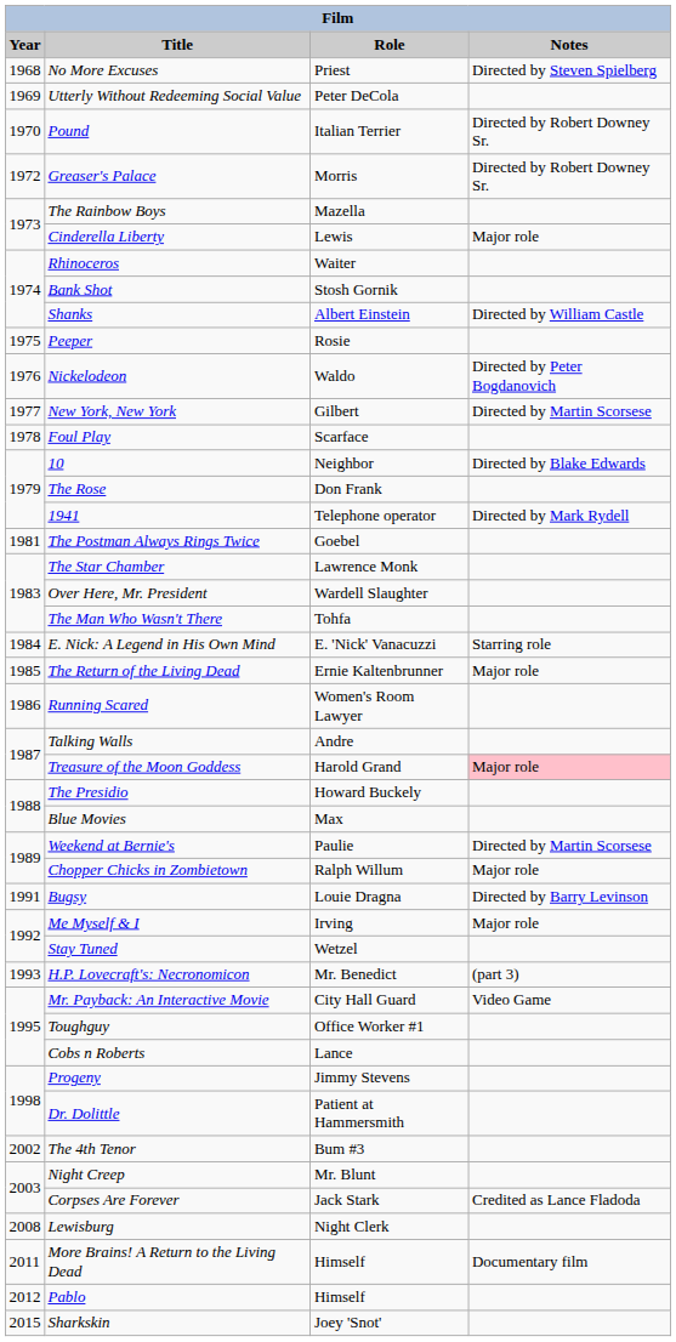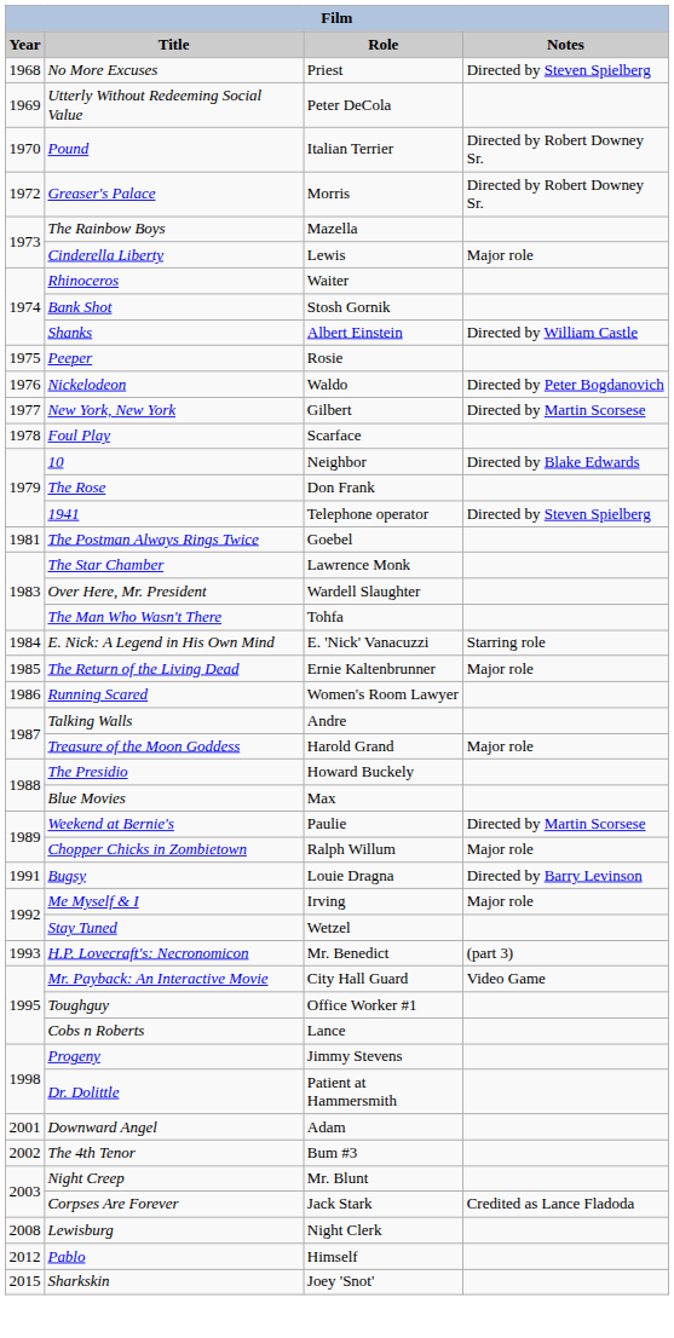 <table class="wikitable" style="font-size:90%">
 <tr style="text-align:center;">
 <th colspan=4 style="background:#B0C4DE;">Film</th>
 </tr>
 <tr style="text-align:center;">
 <th style="background:#ccc;">Year</th>
 <th style="background:#ccc;">Title</th>
 <th style="background:#ccc;">Role</th>
 <th style="background:#ccc;">Notes</th>
 </tr>
 <tr>
 <td>1968</td>
 <td><em>No More Excuses</em></td>
 <td>Priest</td>
 <td>Directed by <a href='#'>Steven Spielberg</a></td>
 </tr>
 <tr>
 <td>1969</td>
 <td><em>Utterly Without Redeeming Social Value</em></td>
 <td>Peter DeCola</td>
 <td></td>
 </tr>
 <tr>
 <td>1970</td>
 <td><em><a href='#'>Pound</a></em></td>
 <td>Italian Terrier</td>
 <td>Directed by Robert Downey Sr.</td>
 </tr>
 <tr>
 <td>1972</td>
 <td><em><a href='#'>Greaser's Palace</a></em></td>
 <td>Morris</td>
 <td>Directed by Robert Downey Sr.</td>
 </tr>
 <tr>
 <td rowspan=2>1973</td>
 <td><em>The Rainbow Boys</em></td>
 <td>Mazella</td>
 <td></td>
 </tr>
 <tr>
 <td><em><a href='#'>Cinderella Liberty</a></em></td>
 <td>Lewis</td>
 <td>Major role</td>
 </tr>
 <tr>
 <td rowspan=3>1974</td>
 <td><em><a href='#'>Rhinoceros</a></em></td>
 <td>Waiter</td>
 <td></td>
 </tr>
 <tr>
 <td><em><a href='#'>Bank Shot</a></em></td>
 <td>Stosh Gornik</td>
 <td></td>
 </tr>
 <tr>
 <td><em><a href='#'>Shanks</a></em></td>
 <td><a href='#'>Albert Einstein</a></td>
 <td>Directed by <a href='#'>William Castle</a></td>
 </tr>
 <tr>
 <td>1975</td>
 <td><em><a href='#'>Peeper</a></em></td>
 <td>Rosie</td>
 <td></td>
 </tr>
 <tr>
 <td>1976</td>
 <td><em><a href='#'>Nickelodeon</a></em></td>
 <td>Waldo</td>
 <td>Directed by <a href='#'>Peter Bogdanovich</a></td>
 </tr>
 <tr>
 <td>1977</td>
 <td><em><a href='#'>New York, New York</a></em></td>
 <td>Gilbert</td>
 <td>Directed by <a href='#'>Martin Scorsese</a></td>
 </tr>
 <tr>
 <td>1978</td>
 <td><em><a href='#'>Foul Play</a></em></td>
 <td>Scarface</td>
 <td></td>
 </tr>
 <tr>
 <td rowspan=3>1979</td>
 <td><em><a href='#'>10</a></em></td>
 <td>Neighbor</td>
 <td>Directed by <a href='#'>Blake Edwards</a></td>
 </tr>
 <tr>
 <td><em><a href='#'>The Rose</a></em></td>
 <td>Don Frank</td>
 <td></td>
 </tr>
 <tr>
 <td><em><a href='#'>1941</a></em></td>
 <td>Telephone operator</td>
-<td>Directed by <a href='#'>Mark Rydell</a></td>
+<td>Directed by <a href='#'>Steven Spielberg</a></td>
 </tr>
 <tr>
 <td>1981</td>
 <td><em><a href='#'>The Postman Always Rings Twice</a></em></td>
 <td>Goebel</td>
 <td></td>
 </tr>
 <tr>
 <td rowspan=3>1983</td>
 <td><em><a href='#'>The Star Chamber</a></em></td>
 <td>Lawrence Monk</td>
 <td></td>
 </tr>
 <tr>
 <td><em>Over Here, Mr. President</em></td>
 <td>Wardell Slaughter</td>
 <td></td>
 </tr>
 <tr>
 <td><em><a href='#'>The Man Who Wasn't There</a></em></td>
 <td>Tohfa</td>
 <td></td>
 </tr>
 <tr>
 <td>1984</td>
 <td><em>E. Nick: A Legend in His Own Mind</em></td>
 <td>E. 'Nick' Vanacuzzi</td>
 <td>Starring role</td>
 </tr>
 <tr>
 <td>1985</td>
 <td><em><a href='#'>The Return of the Living Dead</a></em></td>
 <td>Ernie Kaltenbrunner</td>
 <td>Major role</td>
 </tr>
 <tr>
 <td>1986</td>
 <td><em><a href='#'>Running Scared</a></em></td>
 <td>Women's Room Lawyer</td>
 <td></td>
 </tr>
 <tr>
 <td rowspan=2>1987</td>
 <td><em>Talking Walls</em></td>
 <td>Andre</td>
 <td></td>
 </tr>
 <tr>
 <td><em><a href='#'>Treasure of the Moon Goddess</a></em></td>
 <td>Harold Grand</td>
-<td style="background: pink;">Major role</td>
+<td>Major role</td>
 </tr>
 <tr>
 <td rowspan=2>1988</td>
 <td><em><a href='#'>The Presidio</a></em></td>
 <td>Howard Buckely</td>
 <td></td>
 </tr>
 <tr>
 <td><em>Blue Movies</em></td>
 <td>Max</td>
 <td></td>
 </tr>
 <tr>
 <td rowspan=2>1989</td>
 <td><em><a href='#'>Weekend at Bernie's</a></em></td>
 <td>Paulie</td>
 <td>Directed by <a href='#'>Martin Scorsese</a></td>
 </tr>
 <tr>
 <td><em><a href='#'>Chopper Chicks in Zombietown</a></em></td>
 <td>Ralph Willum</td>
 <td>Major role</td>
 </tr>
 <tr>
 <td>1991</td>
 <td><em><a href='#'>Bugsy</a></em></td>
 <td>Louie Dragna</td>
 <td>Directed by <a href='#'>Barry Levinson</a></td>
 </tr>
 <tr>
 <td rowspan=2>1992</td>
 <td><em><a href='#'>Me Myself & I</a></em></td>
 <td>Irving</td>
 <td>Major role</td>
 </tr>
 <tr>
 <td><em><a href='#'>Stay Tuned</a></em></td>
 <td>Wetzel</td>
 <td></td>
 </tr>
 <tr>
 <td>1993</td>
 <td><em><a href='#'>H.P. Lovecraft's: Necronomicon</a></em></td>
 <td>Mr. Benedict</td>
 <td>(part 3)</td>
 </tr>
 <tr>
 <td rowspan=3>1995</td>
 <td><em><a href='#'>Mr. Payback: An Interactive Movie</a></em></td>
 <td>City Hall Guard</td>
 <td>Video Game</td>
 </tr>
 <tr>
 <td><em>Toughguy</em></td>
 <td>Office Worker #1</td>
 <td></td>
 </tr>
 <tr>
 <td><em>Cobs n Roberts</em></td>
 <td>Lance</td>
 <td></td>
 </tr>
 <tr>
 <td rowspan=2>1998</td>
 <td><em><a href='#'>Progeny</a></em></td>
 <td>Jimmy Stevens</td>
 <td></td>
 </tr>
 <tr>
 <td><em><a href='#'>Dr. Dolittle</a></em></td>
 <td>Patient at Hammersmith</td>
 <td></td>
 </tr>
 <tr>
+<td>2001</td>
+<td><em>Downward Angel</em></td>
+<td>Adam</td>
+<td></td>
+</tr>
+<tr>
 <td>2002</td>
 <td><em>The 4th Tenor</em></td>
 <td>Bum #3</td>
 <td></td>
 </tr>
 <tr>
 <td rowspan=2>2003</td>
 <td><em>Night Creep</em></td>
 <td>Mr. Blunt</td>
 <td></td>
 </tr>
 <tr>
 <td><em>Corpses Are Forever</em></td>
 <td>Jack Stark</td>
 <td>Credited as Lance Fladoda</td>
 </tr>
 <tr>
 <td>2008</td>
 <td><em>Lewisburg</em></td>
 <td>Night Clerk</td>
 <td></td>
 </tr>
 <tr>
-<td>2011</td>
-<td><em>More Brains! A Return to the Living Dead</em></td>
-<td>Himself</td>
-<td>Documentary film</td>
-</tr>
-<tr>
 <td>2012</td>
 <td><em><a href='#'>Pablo</a></em></td>
 <td>Himself</td>
 <td></td>
 </tr>
 <tr>
 <td>2015</td>
 <td><em>Sharkskin</em></td>
 <td>Joey 'Snot'</td>
 <td></td>
 </tr>
 </table>
